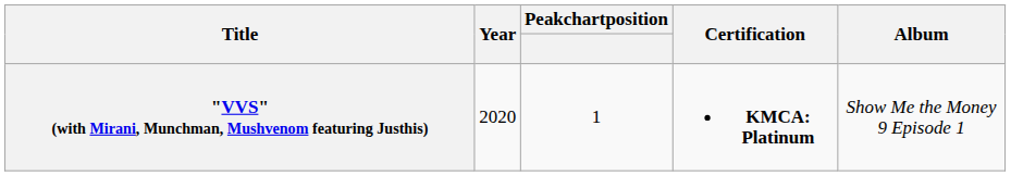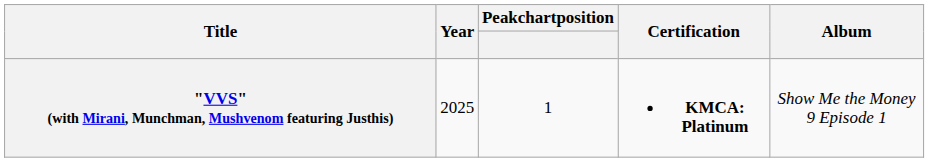 <table class="wikitable plainrowheaders" style="text-align:center;">
 <tr>
 <th rowspan="2" scope="col" style="width:25em">Title</th>
 <th rowspan="2" scope="col">Year</th>
 <th colspan="1" scope="col">Peakchartposition</th>
 <th rowspan="2" scope="col">Certification</th>
 <th rowspan="2" scope="col">Album</th>
 </tr>
 <tr>
 <th><br></th>
 </tr>
 <tr>
 <th scope="row">"<a href='#'>VVS</a>"<br><small>(with <a href='#'>Mirani</a>, Munchman, <a href='#'>Mushvenom</a> featuring Justhis)</small></th>
-<td>2020</td>
+<td>2025</td>
 <td>1</td>
 <td><strong><br><ul><li>KMCA: Platinum</li></ul></strong></td>
 <td><em>Show Me the Money 9 Episode 1</em></td>
 </tr>
 </table>
